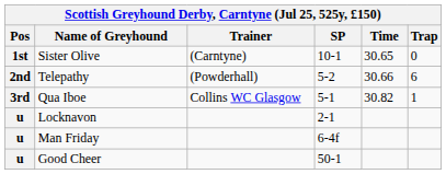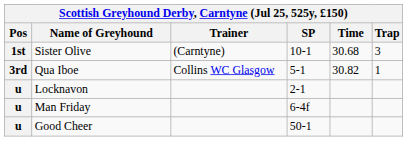 <table class="wikitable">
 <tr>
 <th colspan="6"><a href='#'>Scottish Greyhound Derby</a>, <a href='#'>Carntyne</a> (Jul 25, 525y, £150)</th>
 </tr>
 <tr>
 <th width=30>Pos</th>
 <th width=180>Name of Greyhound</th>
 <th width=150>Trainer</th>
 <th width=50>SP</th>
 <th width=50>Time</th>
 <th width=30>Trap</th>
 </tr>
 <tr>
 <th>1st</th>
 <td>Sister Olive</td>
 <td>(Carntyne)</td>
 <td>10-1</td>
-<td>30.65</td>
-<td>0</td>
-</tr>
-<tr>
-<th>2nd</th>
-<td>Telepathy</td>
-<td>(Powderhall)</td>
-<td>5-2</td>
-<td>30.66</td>
-<td>6</td>
+<td>30.68</td>
+<td>3</td>
 </tr>
 <tr>
 <th>3rd</th>
 <td>Qua Iboe</td>
 <td>Collins <a href='#'>WC Glasgow</a></td>
 <td>5-1</td>
 <td>30.82</td>
 <td>1</td>
 </tr>
 <tr>
 <th>u</th>
 <td>Locknavon</td>
 <td></td>
 <td>2-1</td>
 <td></td>
 <td></td>
 </tr>
 <tr>
 <th>u</th>
 <td>Man Friday</td>
 <td></td>
 <td>6-4f</td>
 <td></td>
 <td></td>
 </tr>
 <tr>
 <th>u</th>
 <td>Good Cheer</td>
 <td></td>
 <td>50-1</td>
 <td></td>
 <td></td>
 </tr>
 </table>
